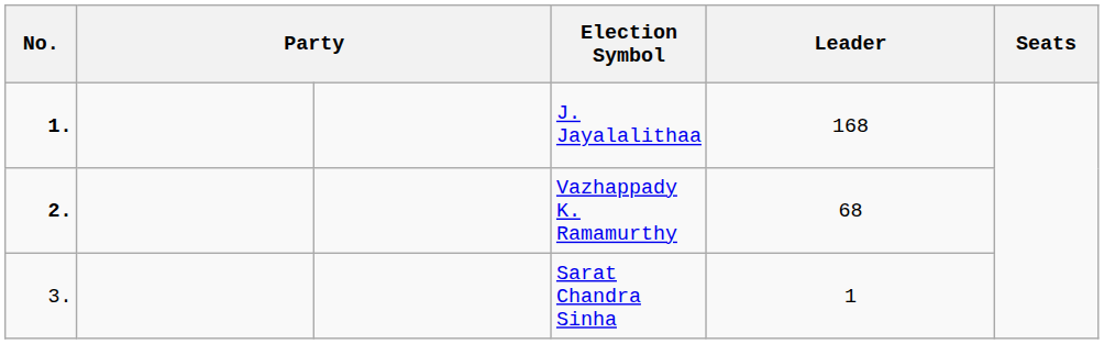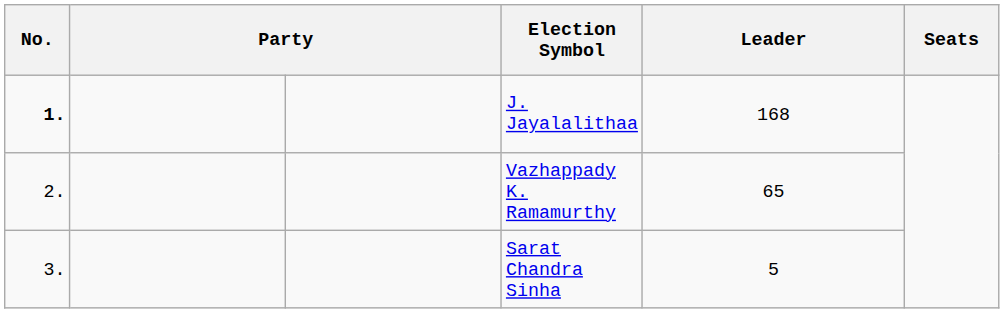 <table class="wikitable">
 <tr style="height: 50px;">
 <th scope="col" style="width:40px;">No.<br></th>
 <th scope="col" style="width:300px;" colspan="2">Party</th>
 <th scope="col" style="width:80px;">Election Symbol</th>
 <th scope="col" style="width:180px;">Leader</th>
 <th scope="col" style="width:60px;">Seats</th>
 </tr>
 <tr style="height: 55px;">
 <td style="text-align:right;"><strong>1.</strong></td>
 <td></td>
 <td style="text-align:center;"></td>
 <td><a href='#'>J. Jayalalithaa</a></td>
 <td style="text-align:center;">168</td>
 </tr>
 <tr style="height: 55px;">
-<td style="text-align:right;"><strong>2.</strong></td>
+<td style="text-align:right;">2.</td>
 <td></td>
 <td style="text-align:center;"><br></td>
 <td><a href='#'>Vazhappady K. Ramamurthy</a></td>
-<td style="text-align:center;">68</td>
+<td style="text-align:center;">65</td>
 </tr>
 <tr style="height: 55px;">
 <td style="text-align:right;">3.</td>
 <td></td>
 <td style="text-align:center;"></td>
 <td><a href='#'>Sarat Chandra Sinha</a></td>
-<td style="text-align:center;">1</td>
+<td style="text-align:center;">5</td>
 </tr>
 </table>
